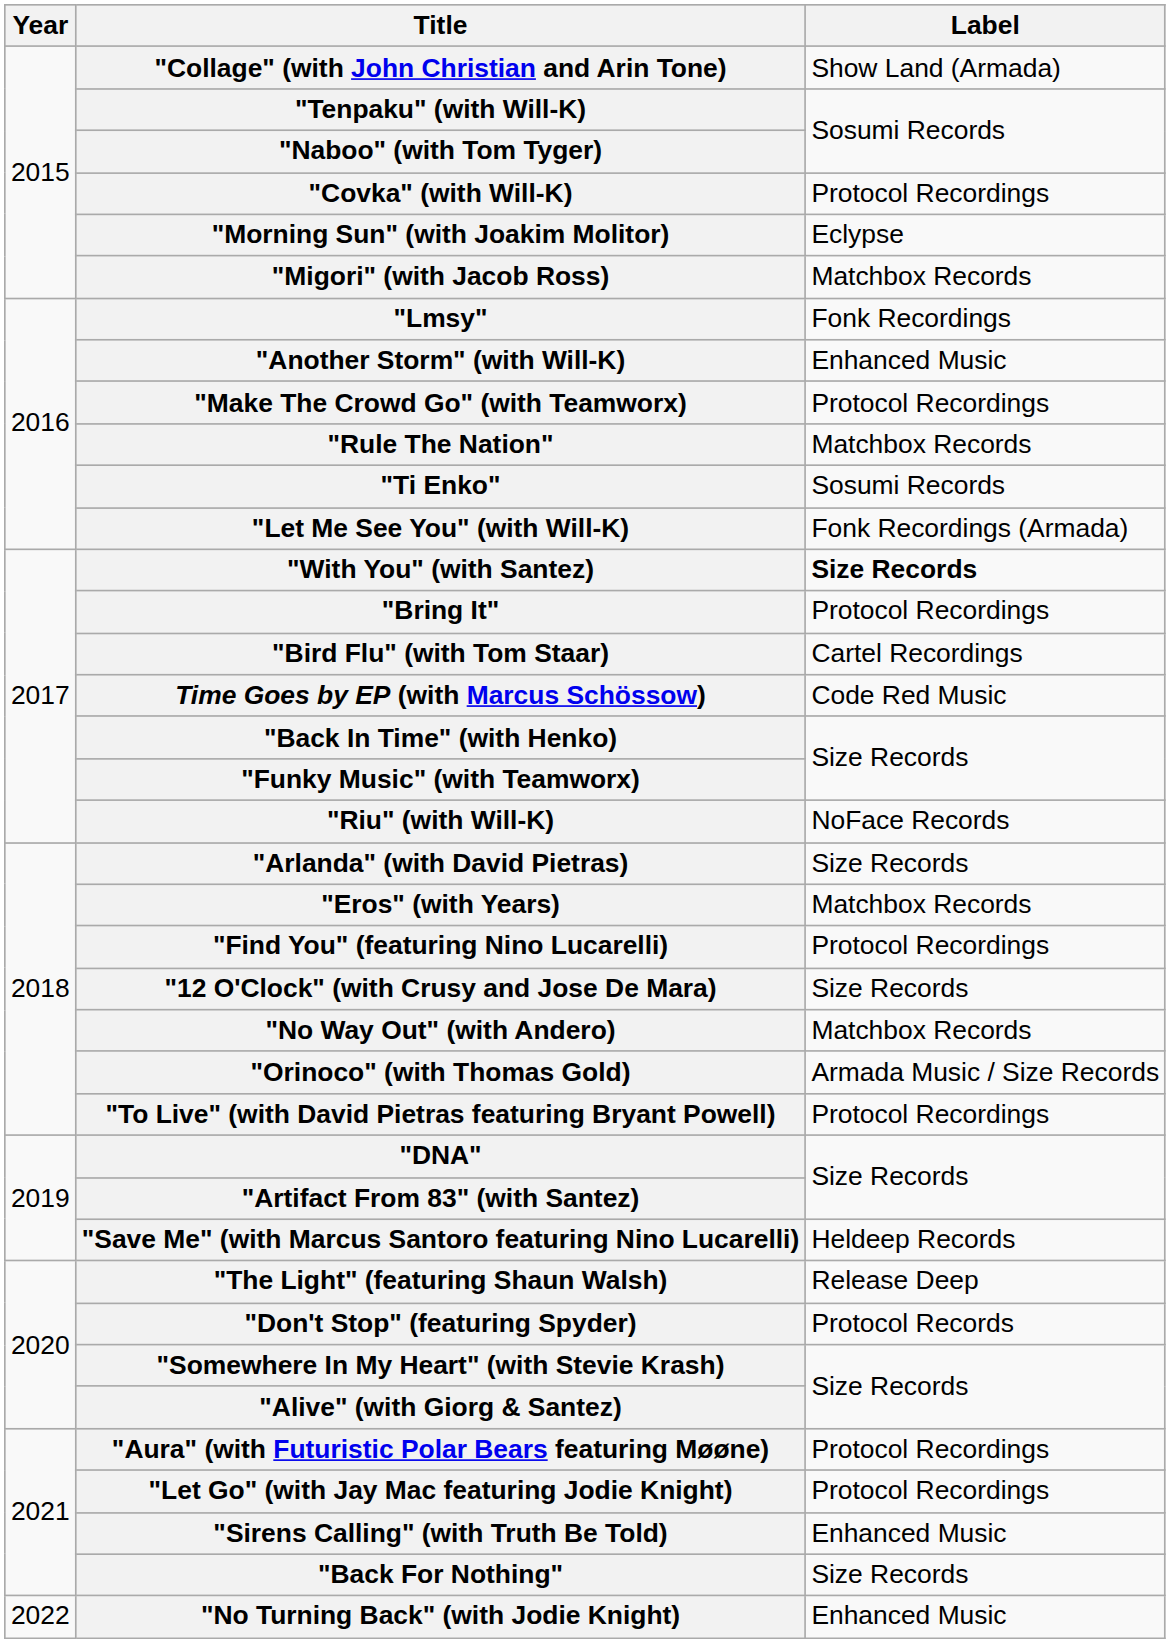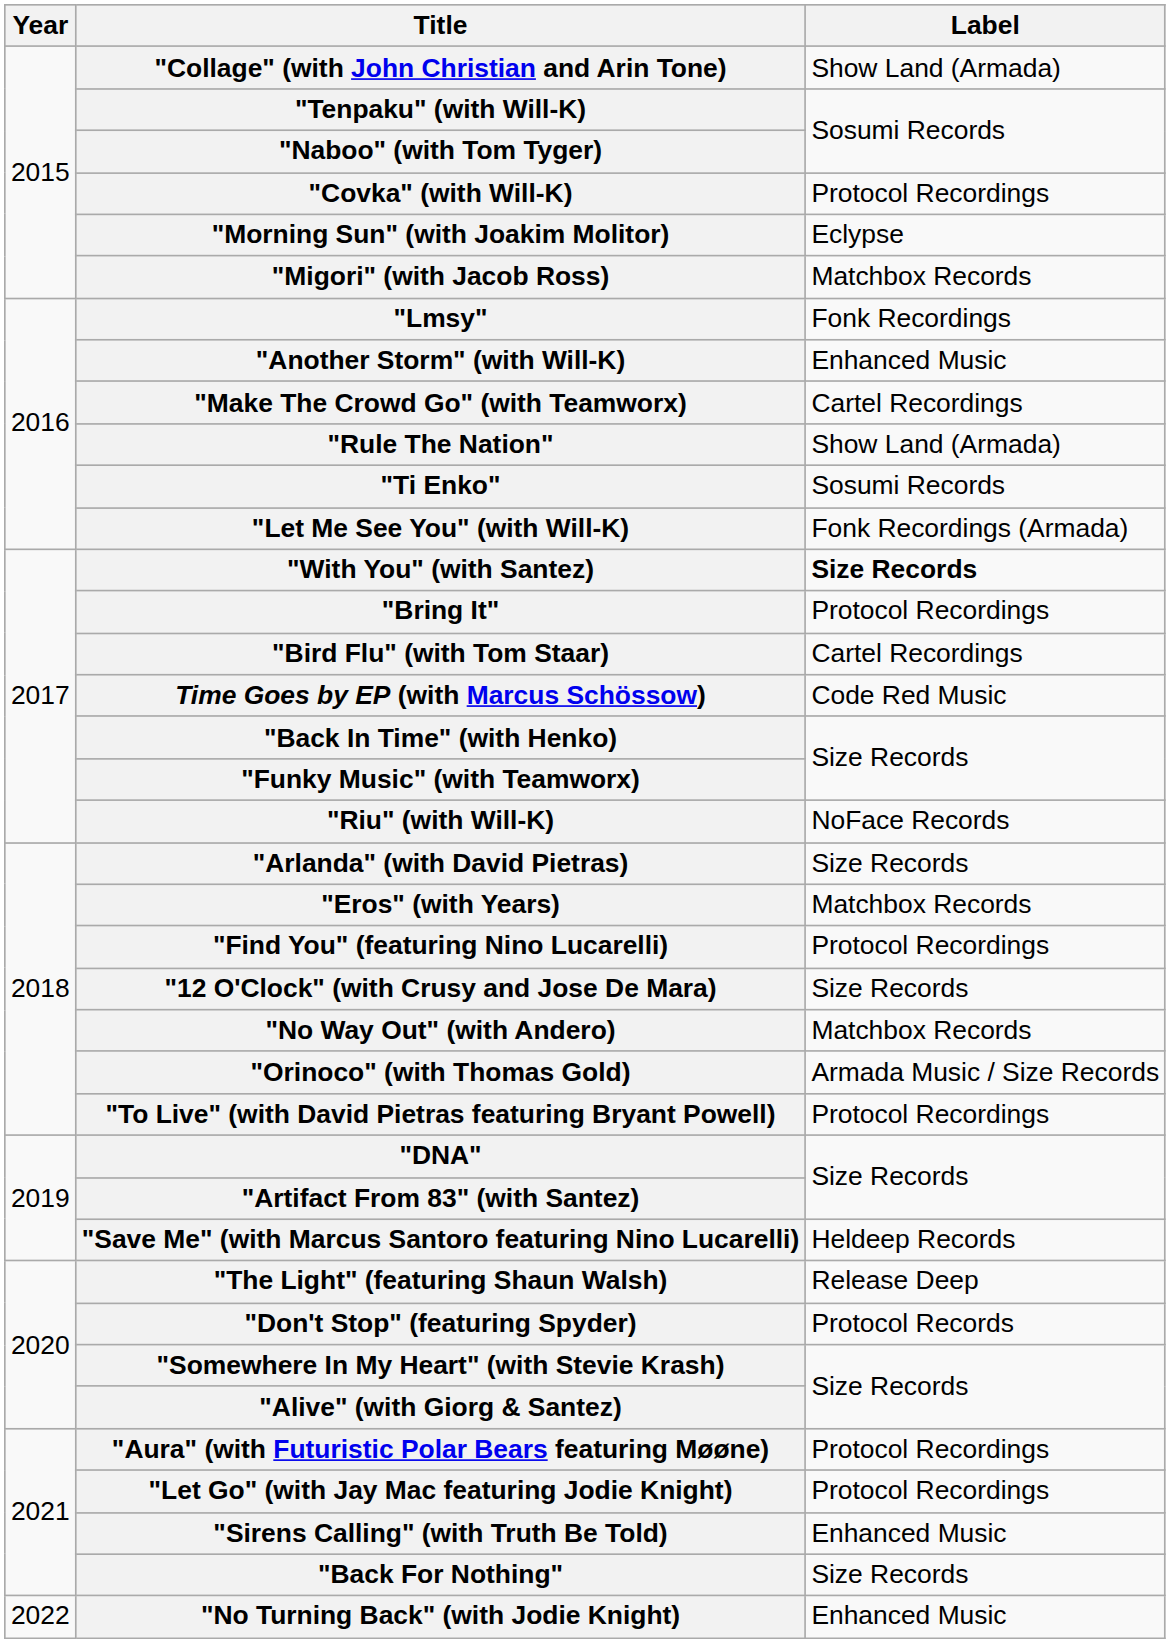 <table class="wikitable plainrowheaders">
 <tr>
 <th>Year</th>
 <th>Title</th>
 <th>Label</th>
 </tr>
 <tr>
 <td rowspan= "6">2015</td>
 <th scope="row">"Collage" (with <a href='#'>John Christian</a> and Arin Tone)</th>
 <td>Show Land (Armada)</td>
 </tr>
 <tr>
 <th scope="row">"Tenpaku" (with Will-K)</th>
 <td rowspan="2">Sosumi Records</td>
 </tr>
 <tr>
 <th scope="row">"Naboo" (with Tom Tyger)</th>
 </tr>
 <tr>
 <th scope="row">"Covka"  (with Will-K)</th>
 <td>Protocol Recordings</td>
 </tr>
 <tr>
 <th scope="row">"Morning Sun" (with Joakim Molitor)</th>
 <td>Eclypse</td>
 </tr>
 <tr>
 <th scope="row">"Migori" (with Jacob Ross)</th>
 <td>Matchbox Records</td>
 </tr>
 <tr>
 <td rowspan= "6">2016</td>
 <th scope="row">"Lmsy"</th>
 <td>Fonk Recordings</td>
 </tr>
 <tr>
 <th scope="row">"Another Storm" (with Will-K)</th>
 <td>Enhanced Music</td>
 </tr>
 <tr>
 <th scope="row">"Make The Crowd Go" (with Teamworx)</th>
-<td>Protocol Recordings</td>
+<td>Cartel Recordings</td>
 </tr>
 <tr>
 <th scope="row">"Rule The Nation"</th>
-<td>Matchbox Records</td>
+<td>Show Land (Armada)</td>
 </tr>
 <tr>
 <th scope="row">"Ti Enko"</th>
 <td>Sosumi Records</td>
 </tr>
 <tr>
 <th scope="row">"Let Me See You" (with Will-K)</th>
 <td>Fonk Recordings (Armada)</td>
 </tr>
 <tr>
 <td rowspan= "7">2017</td>
 <th scope="row">"With You" (with Santez)</th>
 <td><strong>Size Records</strong></td>
 </tr>
 <tr>
 <th scope="row">"Bring It"</th>
 <td>Protocol Recordings</td>
 </tr>
 <tr>
 <th scope="row">"Bird Flu" (with Tom Staar)</th>
 <td>Cartel Recordings</td>
 </tr>
 <tr>
 <th scope="row"><em>Time Goes by EP</em> (with <a href='#'>Marcus Schössow</a>)</th>
 <td>Code Red Music</td>
 </tr>
 <tr>
 <th scope="row">"Back In Time" (with Henko)</th>
 <td rowspan="2">Size Records</td>
 </tr>
 <tr>
 <th scope="row">"Funky Music" (with Teamworx)</th>
 </tr>
 <tr>
 <th scope="row">"Riu" (with Will-K)</th>
 <td>NoFace Records</td>
 </tr>
 <tr>
 <td rowspan="7">2018</td>
 <th scope="row">"Arlanda" (with David Pietras)</th>
 <td>Size Records</td>
 </tr>
 <tr>
 <th scope="row">"Eros" (with Years)</th>
 <td>Matchbox Records</td>
 </tr>
 <tr>
 <th scope="row">"Find You" (featuring Nino Lucarelli)</th>
 <td>Protocol Recordings</td>
 </tr>
 <tr>
 <th scope="row">"12 O'Clock" (with Crusy and Jose De Mara)</th>
 <td>Size Records</td>
 </tr>
 <tr>
 <th scope="row">"No Way Out" (with Andero)</th>
 <td>Matchbox Records</td>
 </tr>
 <tr>
 <th scope="row">"Orinoco" (with Thomas Gold)</th>
 <td>Armada Music / Size Records</td>
 </tr>
 <tr>
 <th scope="row">"To Live" (with David Pietras featuring Bryant Powell)</th>
 <td>Protocol Recordings</td>
 </tr>
 <tr>
 <td rowspan="3">2019</td>
 <th scope="row">"DNA"</th>
 <td rowspan="2">Size Records</td>
 </tr>
 <tr>
 <th scope="row">"Artifact From 83" (with Santez)</th>
 </tr>
 <tr>
 <th scope="row">"Save Me" (with Marcus Santoro featuring Nino Lucarelli)</th>
 <td>Heldeep Records</td>
 </tr>
 <tr>
 <td rowspan="4">2020</td>
 <th scope="row">"The Light" (featuring Shaun Walsh)</th>
 <td>Release Deep</td>
 </tr>
 <tr>
 <th scope="row">"Don't Stop" (featuring Spyder)</th>
 <td>Protocol Records</td>
 </tr>
 <tr>
 <th scope="row">"Somewhere In My Heart" (with Stevie Krash)</th>
 <td rowspan="2">Size Records</td>
 </tr>
 <tr>
 <th scope="row">"Alive" (with Giorg & Santez)</th>
 </tr>
 <tr>
 <td rowspan="4">2021</td>
 <th scope="row">"Aura" (with <a href='#'>Futuristic Polar Bears</a> featuring Møøne)</th>
 <td>Protocol Recordings</td>
 </tr>
 <tr>
 <th scope="row">"Let Go" (with Jay Mac featuring Jodie Knight)</th>
 <td>Protocol Recordings</td>
 </tr>
 <tr>
 <th scope="row">"Sirens Calling" (with Truth Be Told)</th>
 <td>Enhanced Music</td>
 </tr>
 <tr>
 <th scope="row">"Back For Nothing"</th>
 <td>Size Records</td>
 </tr>
 <tr>
 <td>2022</td>
 <th scope="row">"No Turning Back" (with Jodie Knight)</th>
 <td>Enhanced Music</td>
 </tr>
 </table>
